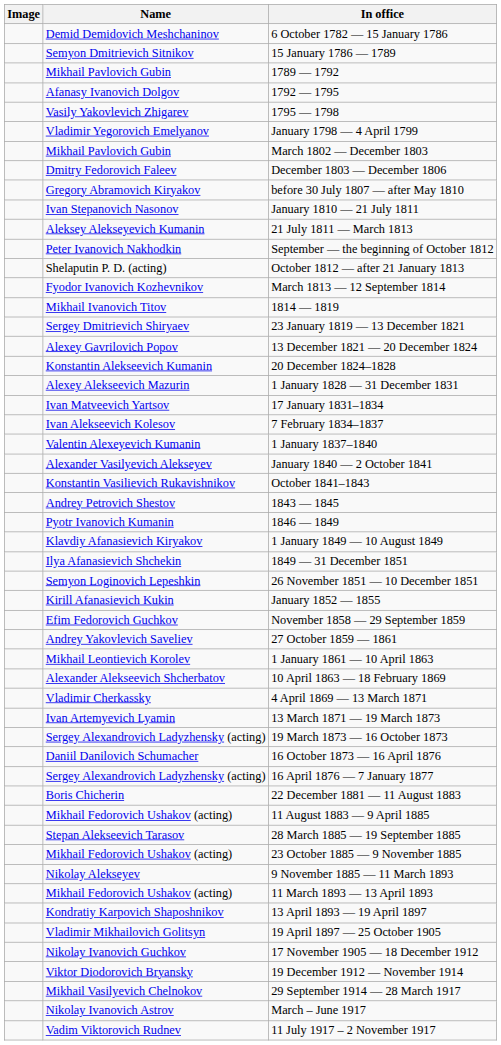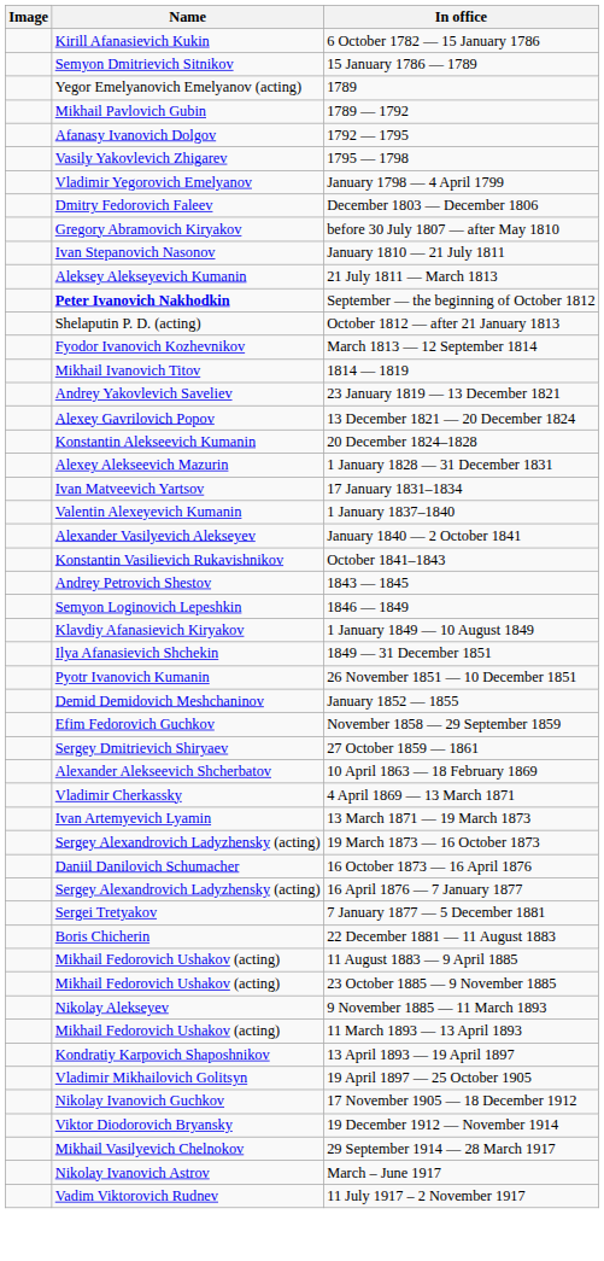 <table class="wikitable">
 <tr>
 <th>Image</th>
 <th>Name</th>
 <th>In office</th>
 </tr>
 <tr>
 <td></td>
-<td><a href='#'>Demid Demidovich Meshchaninov</a></td>
+<td><a href='#'>Kirill Afanasievich Kukin</a></td>
 <td>6 October 1782 — 15 January 1786</td>
 </tr>
 <tr>
 <td></td>
 <td><a href='#'>Semyon Dmitrievich Sitnikov</a></td>
 <td>15 January 1786 — 1789</td>
+</tr>
+<tr>
+<td></td>
+<td>Yegor Emelyanovich Emelyanov (acting)</td>
+<td>1789</td>
 </tr>
 <tr>
 <td></td>
 <td><a href='#'>Mikhail Pavlovich Gubin</a></td>
 <td>1789 — 1792</td>
 </tr>
 <tr>
 <td></td>
 <td><a href='#'>Afanasy Ivanovich Dolgov</a></td>
 <td>1792 — 1795</td>
 </tr>
 <tr>
 <td></td>
 <td><a href='#'>Vasily Yakovlevich Zhigarev</a></td>
 <td>1795 — 1798</td>
 </tr>
 <tr>
 <td></td>
 <td><a href='#'>Vladimir Yegorovich Emelyanov</a></td>
 <td>January 1798 — 4 April 1799</td>
 </tr>
 <tr>
 <td></td>
-<td><a href='#'>Mikhail Pavlovich Gubin</a></td>
-<td>March 1802 — December 1803</td>
-</tr>
-<tr>
-<td></td>
 <td><a href='#'>Dmitry Fedorovich Faleev</a></td>
 <td>December 1803 — December 1806</td>
 </tr>
 <tr>
 <td></td>
 <td><a href='#'>Gregory Abramovich Kiryakov</a></td>
 <td>before 30 July 1807 — after May 1810</td>
 </tr>
 <tr>
 <td></td>
 <td><a href='#'>Ivan Stepanovich Nasonov</a></td>
 <td>January 1810 — 21 July 1811</td>
 </tr>
 <tr>
 <td></td>
 <td><a href='#'>Aleksey Alekseyevich Kumanin</a></td>
 <td>21 July 1811 — March 1813</td>
 </tr>
 <tr>
 <td></td>
-<td><a href='#'>Peter Ivanovich Nakhodkin</a></td>
+<td><strong><a href='#'>Peter Ivanovich Nakhodkin</a></strong></td>
 <td>September — the beginning of October 1812</td>
 </tr>
 <tr>
 <td></td>
 <td>Shelaputin P. D. (acting)</td>
 <td>October 1812 — after 21 January 1813</td>
 </tr>
 <tr>
 <td></td>
 <td><a href='#'>Fyodor Ivanovich Kozhevnikov</a></td>
 <td>March 1813 — 12 September 1814</td>
 </tr>
 <tr>
 <td></td>
 <td><a href='#'>Mikhail Ivanovich Titov</a></td>
 <td>1814 — 1819</td>
 </tr>
 <tr>
 <td></td>
-<td><a href='#'>Sergey Dmitrievich Shiryaev</a></td>
+<td><a href='#'>Andrey Yakovlevich Saveliev</a></td>
 <td>23 January 1819 — 13 December 1821</td>
 </tr>
 <tr>
 <td></td>
 <td><a href='#'>Alexey Gavrilovich Popov</a></td>
 <td>13 December 1821 — 20 December 1824</td>
 </tr>
 <tr>
 <td></td>
 <td><a href='#'>Konstantin Alekseevich Kumanin</a></td>
 <td>20 December 1824–1828</td>
 </tr>
 <tr>
 <td></td>
 <td><a href='#'>Alexey Alekseevich Mazurin</a></td>
 <td>1 January 1828 — 31 December 1831</td>
 </tr>
 <tr>
 <td></td>
 <td><a href='#'>Ivan Matveevich Yartsov</a></td>
 <td>17 January 1831–1834</td>
 </tr>
 <tr>
 <td></td>
-<td><a href='#'>Ivan Alekseevich Kolesov</a></td>
-<td>7 February 1834–1837</td>
-</tr>
-<tr>
-<td></td>
 <td><a href='#'>Valentin Alexeyevich Kumanin</a></td>
 <td>1 January 1837–1840</td>
 </tr>
 <tr>
 <td></td>
 <td><a href='#'>Alexander Vasilyevich Alekseyev</a></td>
 <td>January 1840 — 2 October 1841</td>
 </tr>
 <tr>
 <td></td>
 <td><a href='#'>Konstantin Vasilievich Rukavishnikov</a></td>
 <td>October 1841–1843</td>
 </tr>
 <tr>
 <td></td>
 <td><a href='#'>Andrey Petrovich Shestov</a></td>
 <td>1843 — 1845</td>
 </tr>
 <tr>
 <td></td>
-<td><a href='#'>Pyotr Ivanovich Kumanin</a></td>
+<td><a href='#'>Semyon Loginovich Lepeshkin</a></td>
 <td>1846 — 1849</td>
 </tr>
 <tr>
 <td></td>
 <td><a href='#'>Klavdiy Afanasievich Kiryakov</a></td>
 <td>1 January 1849 — 10 August 1849</td>
 </tr>
 <tr>
 <td></td>
 <td><a href='#'>Ilya Afanasievich Shchekin</a></td>
 <td>1849 — 31 December 1851</td>
 </tr>
 <tr>
 <td></td>
-<td><a href='#'>Semyon Loginovich Lepeshkin</a></td>
+<td><a href='#'>Pyotr Ivanovich Kumanin</a></td>
 <td>26 November 1851 — 10 December 1851</td>
 </tr>
 <tr>
 <td></td>
-<td><a href='#'>Kirill Afanasievich Kukin</a></td>
+<td><a href='#'>Demid Demidovich Meshchaninov</a></td>
 <td>January 1852 — 1855</td>
 </tr>
 <tr>
 <td></td>
 <td><a href='#'>Efim Fedorovich Guchkov</a></td>
 <td>November 1858 — 29 September 1859</td>
 </tr>
 <tr>
 <td></td>
-<td><a href='#'>Andrey Yakovlevich Saveliev</a></td>
+<td><a href='#'>Sergey Dmitrievich Shiryaev</a></td>
 <td>27 October 1859 — 1861</td>
-</tr>
-<tr>
-<td></td>
-<td><a href='#'>Mikhail Leontievich Korolev</a></td>
-<td>1 January 1861 — 10 April 1863</td>
 </tr>
 <tr>
 <td></td>
 <td><a href='#'>Alexander Alekseevich Shcherbatov</a></td>
 <td>10 April 1863 — 18 February 1869</td>
 </tr>
 <tr>
 <td></td>
 <td><a href='#'>Vladimir Cherkassky</a></td>
 <td>4 April 1869 — 13 March 1871</td>
 </tr>
 <tr>
 <td></td>
 <td><a href='#'>Ivan Artemyevich Lyamin</a></td>
 <td>13 March 1871 — 19 March 1873</td>
 </tr>
 <tr>
 <td></td>
 <td><a href='#'>Sergey Alexandrovich Ladyzhensky</a> (acting)</td>
 <td>19 March 1873 — 16 October 1873</td>
 </tr>
 <tr>
 <td></td>
 <td><a href='#'>Daniil Danilovich Schumacher</a></td>
 <td>16 October 1873 — 16 April 1876</td>
 </tr>
 <tr>
 <td></td>
 <td><a href='#'>Sergey Alexandrovich Ladyzhensky</a> (acting)</td>
 <td>16 April 1876 — 7 January 1877</td>
 </tr>
 <tr>
 <td></td>
+<td><a href='#'>Sergei Tretyakov</a></td>
+<td>7 January 1877 — 5 December 1881</td>
+</tr>
+<tr>
+<td></td>
 <td><a href='#'>Boris Chicherin</a></td>
 <td>22 December 1881 — 11 August 1883</td>
 </tr>
 <tr>
 <td></td>
 <td><a href='#'>Mikhail Fedorovich Ushakov</a> (acting)</td>
 <td>11 August 1883 — 9 April 1885</td>
-</tr>
-<tr>
-<td></td>
-<td><a href='#'>Stepan Alekseevich Tarasov</a></td>
-<td>28 March 1885 — 19 September 1885</td>
 </tr>
 <tr>
 <td></td>
 <td><a href='#'>Mikhail Fedorovich Ushakov</a> (acting)</td>
 <td>23 October 1885 — 9 November 1885</td>
 </tr>
 <tr>
 <td></td>
 <td><a href='#'>Nikolay Alekseyev</a></td>
 <td>9 November 1885 — 11 March 1893</td>
 </tr>
 <tr>
 <td></td>
 <td><a href='#'>Mikhail Fedorovich Ushakov</a> (acting)</td>
 <td>11 March 1893 — 13 April 1893</td>
 </tr>
 <tr>
 <td></td>
 <td><a href='#'>Kondratiy Karpovich Shaposhnikov</a></td>
 <td>13 April 1893 — 19 April 1897</td>
 </tr>
 <tr>
 <td></td>
 <td><a href='#'>Vladimir Mikhailovich Golitsyn</a></td>
 <td>19 April 1897 — 25 October 1905</td>
 </tr>
 <tr>
 <td></td>
 <td><a href='#'>Nikolay Ivanovich Guchkov</a></td>
 <td>17 November 1905 — 18 December 1912</td>
 </tr>
 <tr>
 <td></td>
 <td><a href='#'>Viktor Diodorovich Bryansky</a></td>
 <td>19 December 1912 — November 1914</td>
 </tr>
 <tr>
 <td></td>
 <td><a href='#'>Mikhail Vasilyevich Chelnokov</a></td>
 <td>29 September 1914 — 28 March 1917</td>
 </tr>
 <tr>
 <td></td>
 <td><a href='#'>Nikolay Ivanovich Astrov</a></td>
 <td>March – June 1917</td>
 </tr>
 <tr>
 <td></td>
 <td><a href='#'>Vadim Viktorovich Rudnev</a></td>
 <td>11 July 1917 – 2 November 1917 </td>
 </tr>
 </table>
